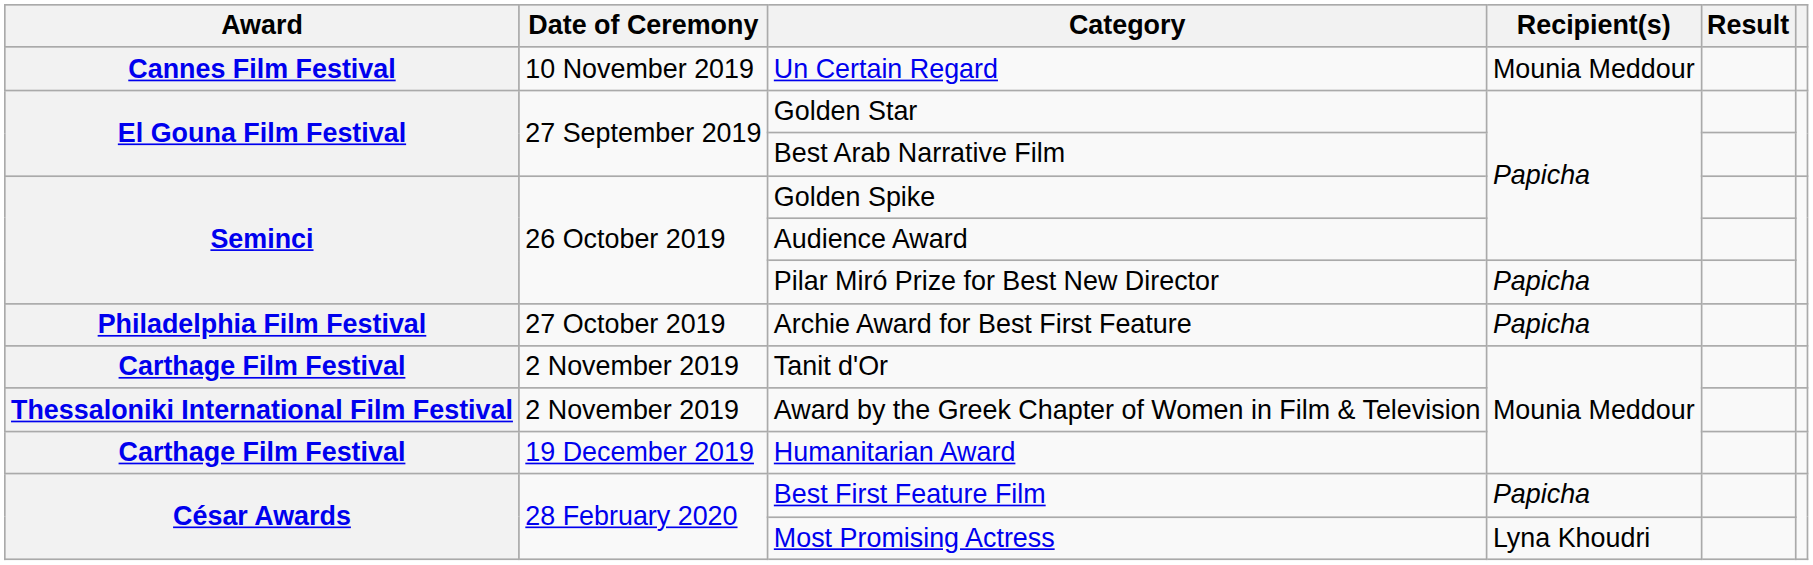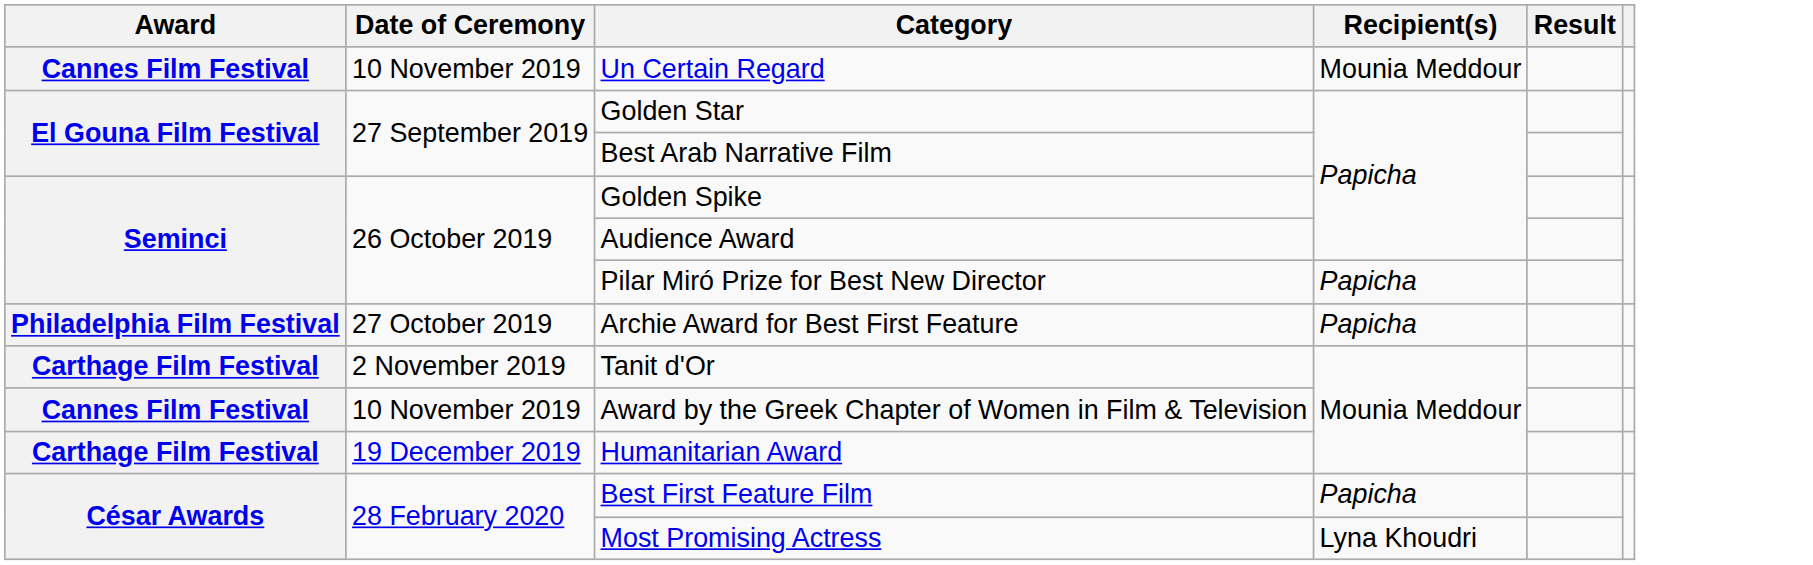 <table class="wikitable plainrowheaders sortable">
 <tr>
 <th>Award</th>
 <th>Date of Ceremony</th>
 <th>Category</th>
 <th>Recipient(s)</th>
 <th>Result</th>
 <th class="unsortable"></th>
 </tr>
 <tr>
 <th scope="row"><a href='#'>Cannes Film Festival</a></th>
 <td>10 November 2019</td>
 <td><a href='#'>Un Certain Regard</a></td>
 <td>Mounia Meddour</td>
 <td></td>
 <td align="center"></td>
 </tr>
 <tr>
 <th scope="row" rowspan="2"><a href='#'>El Gouna Film Festival</a></th>
 <td rowspan="2">27 September 2019</td>
 <td>Golden Star</td>
 <td rowspan="4"><em>Papicha</em></td>
 <td></td>
 <td align="center" rowspan="2"></td>
 </tr>
 <tr>
 <td>Best Arab Narrative Film</td>
 <td></td>
 </tr>
 <tr>
 <th scope="row" rowspan="3"><a href='#'>Seminci</a></th>
 <td rowspan="3">26 October 2019</td>
 <td>Golden Spike</td>
 <td></td>
 <td rowspan="3" align="center"></td>
 </tr>
 <tr>
 <td>Audience Award</td>
 <td></td>
 </tr>
 <tr>
 <td>Pilar Miró Prize for Best New Director</td>
 <td><em>Papicha</em></td>
 <td></td>
 </tr>
 <tr>
 <th scope="row"><a href='#'>Philadelphia Film Festival</a></th>
 <td>27 October 2019</td>
 <td>Archie Award for Best First Feature</td>
 <td><em>Papicha</em></td>
 <td></td>
 <td align="center"></td>
 </tr>
 <tr>
 <th scope="row"><a href='#'>Carthage Film Festival</a></th>
 <td>2 November 2019</td>
 <td>Tanit d'Or</td>
 <td rowspan="3">Mounia Meddour</td>
 <td></td>
 <td align="center"></td>
 </tr>
 <tr>
-<th scope="row"><a href='#'>Thessaloniki International Film Festival</a></th>
-<td>2 November 2019</td>
+<th scope="row"><a href='#'>Cannes Film Festival</a></th>
+<td>10 November 2019</td>
 <td>Award by the Greek Chapter of Women in Film & Television</td>
 <td></td>
 <td align="center"></td>
 </tr>
 <tr>
 <th scope="row"><a href='#'>Carthage Film Festival</a></th>
 <td><a href='#'>19 December 2019</a></td>
 <td><a href='#'>Humanitarian Award</a></td>
 <td></td>
 <td align="center"></td>
 </tr>
 <tr>
 <th scope="row" rowspan="2"><a href='#'>César Awards</a></th>
 <td rowspan="2"><a href='#'>28 February 2020</a></td>
 <td><a href='#'>Best First Feature Film</a></td>
 <td><em>Papicha</em></td>
 <td></td>
 <td rowspan="2" align="center"></td>
 </tr>
 <tr>
 <td><a href='#'>Most Promising Actress</a></td>
 <td>Lyna Khoudri</td>
 <td></td>
 </tr>
 </table>
